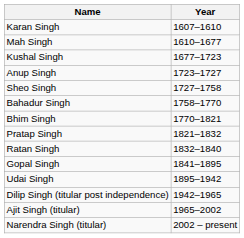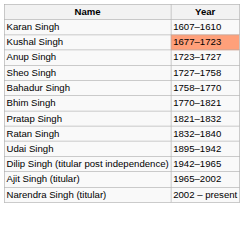 <table class="wikitable">
 <tr>
 <th>Name</th>
 <th>Year</th>
 </tr>
 <tr>
 <td>Karan Singh</td>
 <td>1607–1610</td>
 </tr>
 <tr>
-<td>Mah Singh</td>
-<td>1610–1677</td>
-</tr>
-<tr>
 <td>Kushal Singh</td>
-<td>1677–1723</td>
+<td style="background: lightsalmon;">1677–1723</td>
 </tr>
 <tr>
 <td>Anup Singh</td>
 <td>1723–1727</td>
 </tr>
 <tr>
 <td>Sheo Singh</td>
 <td>1727–1758</td>
 </tr>
 <tr>
 <td>Bahadur Singh</td>
 <td>1758–1770</td>
 </tr>
 <tr>
 <td>Bhim Singh</td>
 <td>1770–1821</td>
 </tr>
 <tr>
 <td>Pratap Singh</td>
 <td>1821–1832</td>
 </tr>
 <tr>
 <td>Ratan Singh</td>
 <td>1832–1840</td>
 </tr>
 <tr>
-<td>Gopal Singh</td>
-<td>1841–1895</td>
-</tr>
-<tr>
 <td>Udai Singh</td>
 <td>1895–1942</td>
 </tr>
 <tr>
 <td>Dilip Singh (titular post independence)</td>
 <td>1942–1965</td>
 </tr>
 <tr>
 <td>Ajit Singh (titular)</td>
 <td>1965–2002</td>
 </tr>
 <tr>
 <td>Narendra Singh (titular)</td>
 <td>2002 – present</td>
 </tr>
 </table>
